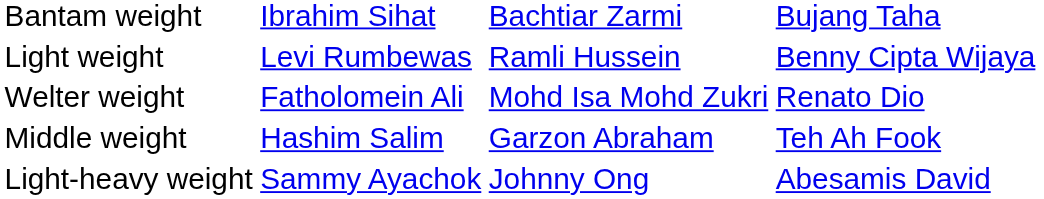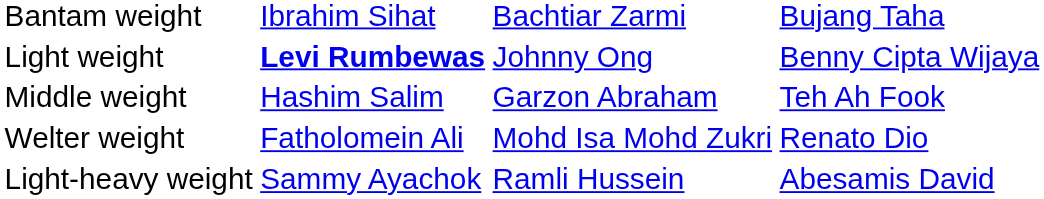 <table>
 <tr>
 <td>Bantam weight</td>
 <td> <a href='#'>Ibrahim Sihat</a></td>
 <td> <a href='#'>Bachtiar Zarmi</a></td>
 <td> <a href='#'>Bujang Taha</a></td>
 </tr>
 <tr>
 <td>Light weight</td>
-<td> <a href='#'>Levi Rumbewas</a></td>
-<td> <a href='#'>Ramli Hussein</a></td>
+<td><strong> <a href='#'>Levi Rumbewas</a></strong></td>
+<td> <a href='#'>Johnny Ong</a></td>
 <td> <a href='#'>Benny Cipta Wijaya</a></td>
+</tr>
+<tr>
+<td>Middle weight</td>
+<td> <a href='#'>Hashim Salim</a></td>
+<td> <a href='#'>Garzon Abraham</a></td>
+<td> <a href='#'>Teh Ah Fook</a></td>
 </tr>
 <tr>
 <td>Welter weight</td>
 <td> <a href='#'>Fatholomein Ali</a></td>
 <td> <a href='#'>Mohd Isa Mohd Zukri</a></td>
 <td> <a href='#'>Renato Dio</a></td>
 </tr>
 <tr>
-<td>Middle weight</td>
-<td> <a href='#'>Hashim Salim</a></td>
-<td> <a href='#'>Garzon Abraham</a></td>
-<td> <a href='#'>Teh Ah Fook</a></td>
-</tr>
-<tr>
 <td>Light-heavy weight</td>
 <td> <a href='#'>Sammy Ayachok</a></td>
-<td> <a href='#'>Johnny Ong</a></td>
+<td> <a href='#'>Ramli Hussein</a></td>
 <td> <a href='#'>Abesamis David</a></td>
 </tr>
 </table>
